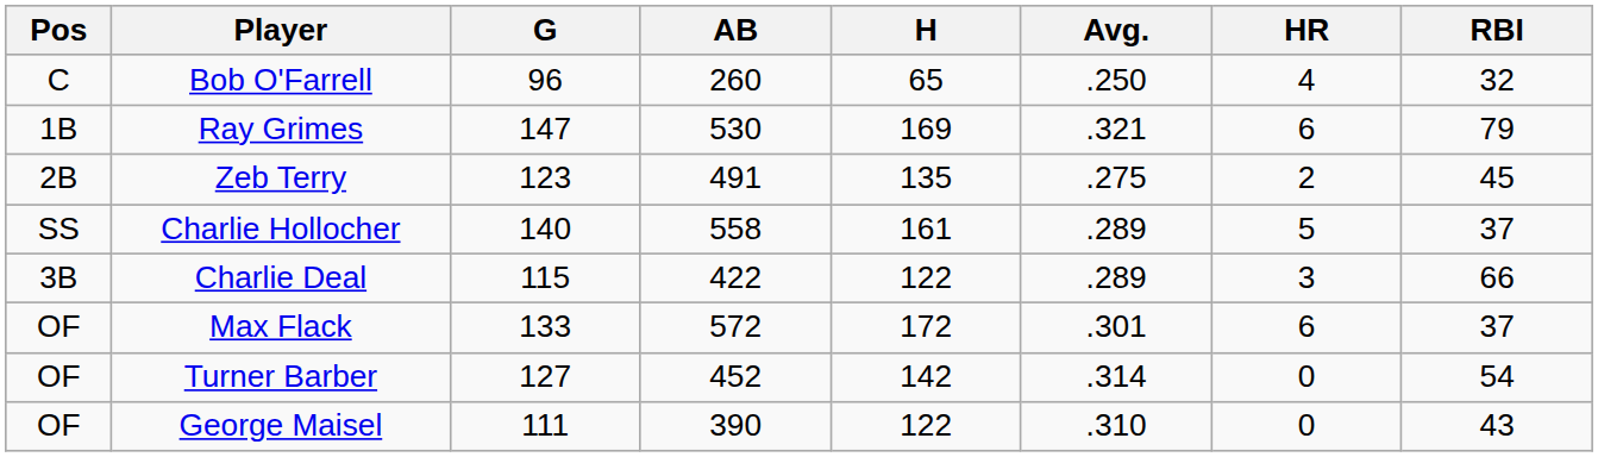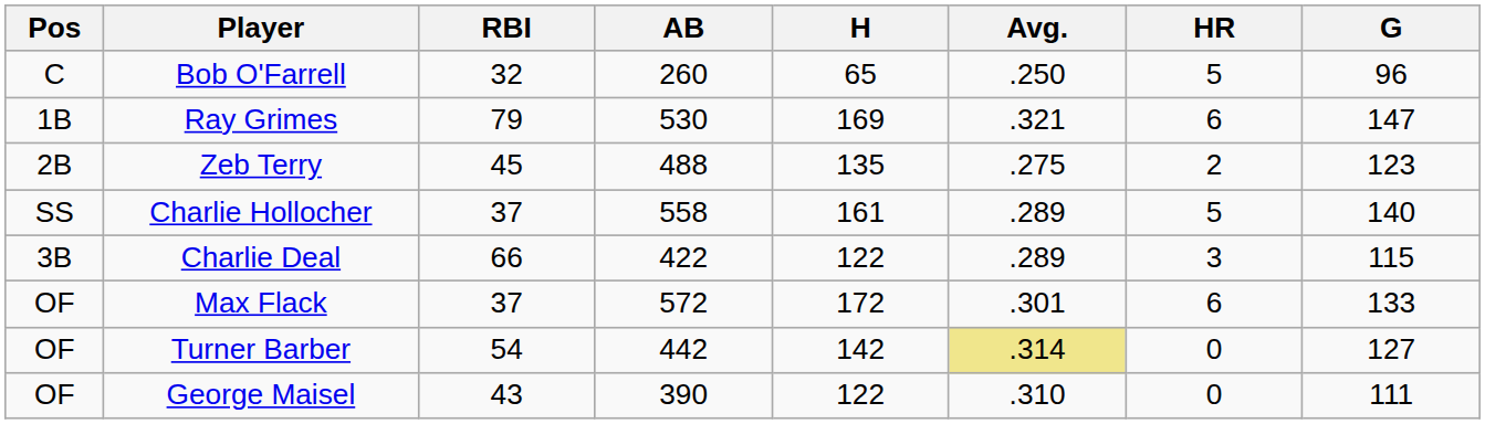 <table class="wikitable sortable">
 <tr>
 <th bgcolor="#DDDDFF" width="5%">Pos</th>
 <th bgcolor="#DDDDFF" width="16%">Player</th>
-<th bgcolor="#DDDDFF" width="9%">G</th>
+<th bgcolor="#DDDDFF" width="9%">RBI</th>
 <th bgcolor="#DDDDFF" width="9%">AB</th>
 <th bgcolor="#DDDDFF" width="9%">H</th>
 <th bgcolor="#DDDDFF" width="9%">Avg.</th>
 <th bgcolor="#DDDDFF" width="9%">HR</th>
-<th bgcolor="#DDDDFF" width="9%">RBI</th>
+<th bgcolor="#DDDDFF" width="9%">G</th>
 </tr>
 <tr align="center">
 <td>C</td>
 <td><a href='#'>Bob O'Farrell</a></td>
-<td>96</td>
+<td>32</td>
 <td>260</td>
 <td>65</td>
 <td>.250</td>
-<td>4</td>
-<td>32</td>
+<td>5</td>
+<td>96</td>
 </tr>
 <tr align=center>
 <td>1B</td>
 <td><a href='#'>Ray Grimes</a></td>
-<td>147</td>
+<td>79</td>
 <td>530</td>
 <td>169</td>
 <td>.321</td>
 <td>6</td>
-<td>79</td>
+<td>147</td>
 </tr>
 <tr align=center>
 <td>2B</td>
 <td><a href='#'>Zeb Terry</a></td>
-<td>123</td>
-<td>491</td>
+<td>45</td>
+<td>488</td>
 <td>135</td>
 <td>.275</td>
 <td>2</td>
-<td>45</td>
+<td>123</td>
 </tr>
 <tr align=center>
 <td>SS</td>
 <td><a href='#'>Charlie Hollocher</a></td>
-<td>140</td>
+<td>37</td>
 <td>558</td>
 <td>161</td>
 <td>.289</td>
 <td>5</td>
-<td>37</td>
+<td>140</td>
 </tr>
 <tr align=center>
 <td>3B</td>
 <td><a href='#'>Charlie Deal</a></td>
-<td>115</td>
+<td>66</td>
 <td>422</td>
 <td>122</td>
 <td>.289</td>
 <td>3</td>
-<td>66</td>
+<td>115</td>
 </tr>
 <tr align=center>
 <td>OF</td>
 <td><a href='#'>Max Flack</a></td>
-<td>133</td>
+<td>37</td>
 <td>572</td>
 <td>172</td>
 <td>.301</td>
 <td>6</td>
-<td>37</td>
+<td>133</td>
 </tr>
 <tr align=center>
 <td>OF</td>
 <td><a href='#'>Turner Barber</a></td>
+<td>54</td>
+<td>442</td>
+<td>142</td>
+<td style="background: khaki;">.314</td>
+<td>0</td>
 <td>127</td>
-<td>452</td>
-<td>142</td>
-<td>.314</td>
-<td>0</td>
-<td>54</td>
 </tr>
 <tr align=center>
 <td>OF</td>
 <td><a href='#'>George Maisel</a></td>
-<td>111</td>
+<td>43</td>
 <td>390</td>
 <td>122</td>
 <td>.310</td>
 <td>0</td>
-<td>43</td>
+<td>111</td>
 </tr>
 </table>
